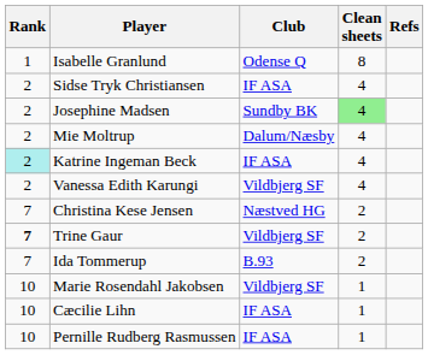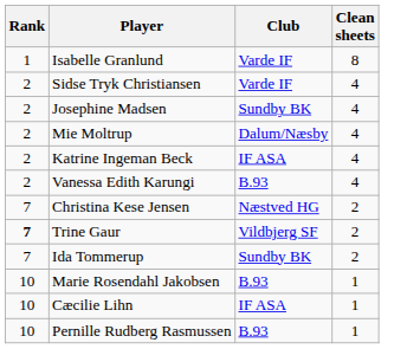 <table class="wikitable sortable" style="text-align:center">
 <tr>
 <th>Rank</th>
 <th>Player</th>
 <th>Club</th>
 <th>Clean<br>sheets</th>
-<th>Refs</th>
 </tr>
 <tr>
 <td>1</td>
 <td align="left"> Isabelle Granlund</td>
-<td align="left"><a href='#'>Odense Q</a></td>
+<td align="left"><a href='#'>Varde IF</a></td>
 <td>8</td>
-<td></td>
 </tr>
 <tr>
 <td>2</td>
 <td align="left"> Sidse Tryk Christiansen</td>
-<td align="left"><a href='#'>IF ASA</a></td>
+<td align="left"><a href='#'>Varde IF</a></td>
 <td>4</td>
-<td></td>
 </tr>
 <tr>
 <td>2</td>
 <td align="left"> Josephine Madsen</td>
 <td align="left"><a href='#'>Sundby BK</a></td>
-<td style="background: lightgreen;">4</td>
-<td></td>
+<td>4</td>
 </tr>
 <tr>
 <td>2</td>
 <td align="left"> Mie Moltrup</td>
 <td align="left"><a href='#'>Dalum/Næsby</a></td>
 <td>4</td>
-<td></td>
 </tr>
 <tr>
-<td style="background: paleturquoise;">2</td>
+<td>2</td>
 <td align="left"> Katrine Ingeman Beck</td>
 <td align="left"><a href='#'>IF ASA</a></td>
 <td>4</td>
-<td></td>
 </tr>
 <tr>
 <td>2</td>
 <td align="left"> Vanessa Edith Karungi</td>
-<td align="left"><a href='#'>Vildbjerg SF</a></td>
+<td align="left"><a href='#'>B.93</a></td>
 <td>4</td>
-<td></td>
 </tr>
 <tr>
 <td>7</td>
 <td align="left"> Christina Kese Jensen</td>
 <td align="left"><a href='#'>Næstved HG</a></td>
 <td>2</td>
-<td></td>
 </tr>
 <tr>
 <td><strong>7</strong></td>
 <td align="left"> Trine Gaur</td>
 <td align="left"><a href='#'>Vildbjerg SF</a></td>
 <td>2</td>
-<td></td>
 </tr>
 <tr>
 <td>7</td>
 <td align="left"> Ida Tommerup</td>
-<td align="left"><a href='#'>B.93</a></td>
+<td align="left"><a href='#'>Sundby BK</a></td>
 <td>2</td>
-<td></td>
 </tr>
 <tr>
 <td>10</td>
 <td align="left"> Marie Rosendahl Jakobsen</td>
-<td align="left"><a href='#'>Vildbjerg SF</a></td>
+<td align="left"><a href='#'>B.93</a></td>
 <td>1</td>
-<td></td>
 </tr>
 <tr>
 <td>10</td>
 <td align="left"> Cæcilie Lihn</td>
 <td align="left"><a href='#'>IF ASA</a></td>
 <td>1</td>
-<td></td>
 </tr>
 <tr>
 <td>10</td>
 <td align="left"> Pernille Rudberg Rasmussen</td>
-<td align="left"><a href='#'>IF ASA</a></td>
+<td align="left"><a href='#'>B.93</a></td>
 <td>1</td>
-<td></td>
 </tr>
 </table>
